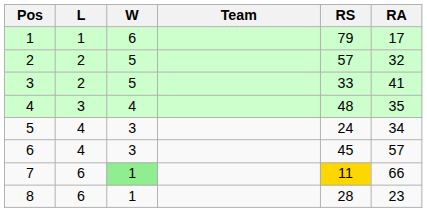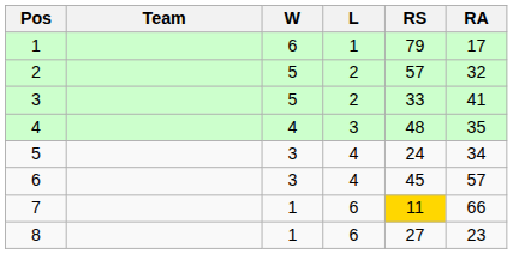 <table class="wikitable gauche" style="text-align:center">
 <tr bgcolor="e5e5e5">
 <th width="50">Pos</th>
+<th width="175">Team</th>
+<th width="50">W</th>
 <th width="50">L</th>
-<th width="50">W</th>
-<th width="175">Team</th>
 <th width="50">RS</th>
 <th width="50">RA</th>
 </tr>
 <tr bgcolor=ccffcc>
 <td>1</td>
+<td align=left></td>
+<td>6</td>
 <td>1</td>
-<td>6</td>
-<td align=left></td>
 <td>79</td>
 <td>17</td>
 </tr>
 <tr bgcolor=ccffcc>
 <td>2</td>
+<td align=left></td>
+<td>5</td>
 <td>2</td>
-<td>5</td>
-<td align=left></td>
 <td>57</td>
 <td>32</td>
 </tr>
 <tr bgcolor=ccffcc>
 <td>3</td>
+<td align=left></td>
+<td>5</td>
 <td>2</td>
-<td>5</td>
-<td align=left></td>
 <td>33</td>
 <td>41</td>
 </tr>
 <tr bgcolor=ccffcc>
 <td>4</td>
+<td align=left></td>
+<td>4</td>
 <td>3</td>
-<td>4</td>
-<td align=left></td>
 <td>48</td>
 <td>35</td>
 </tr>
 <tr>
 <td>5</td>
+<td align=left></td>
+<td>3</td>
 <td>4</td>
-<td>3</td>
-<td align=left></td>
 <td>24</td>
 <td>34</td>
 </tr>
 <tr>
 <td>6</td>
+<td align=left></td>
+<td>3</td>
 <td>4</td>
-<td>3</td>
-<td align=left></td>
 <td>45</td>
 <td>57</td>
 </tr>
 <tr>
 <td>7</td>
+<td align=left></td>
+<td>1</td>
 <td>6</td>
-<td style="background: lightgreen;">1</td>
-<td align=left></td>
 <td style="background: gold;">11</td>
 <td>66</td>
 </tr>
 <tr>
 <td>8</td>
+<td align=left></td>
+<td>1</td>
 <td>6</td>
-<td>1</td>
-<td align=left></td>
-<td>28</td>
+<td>27</td>
 <td>23</td>
 </tr>
 </table>
